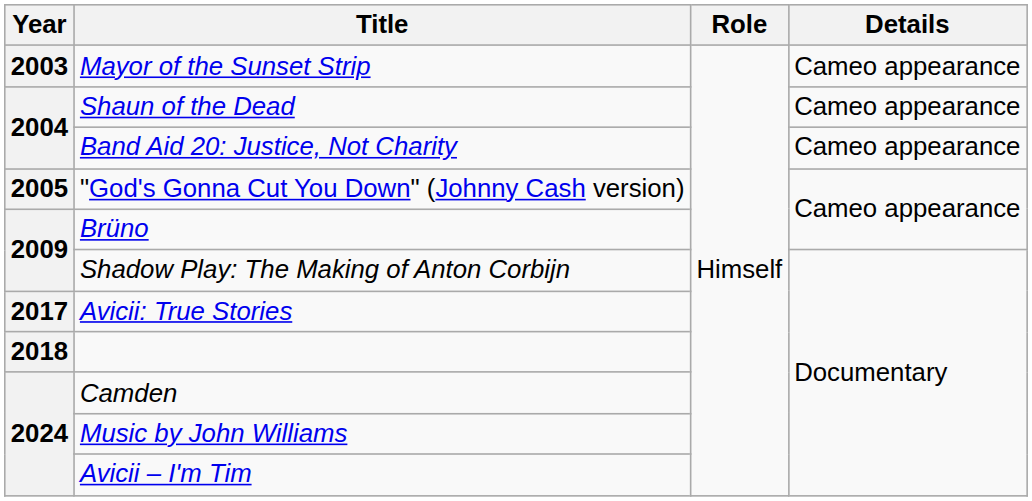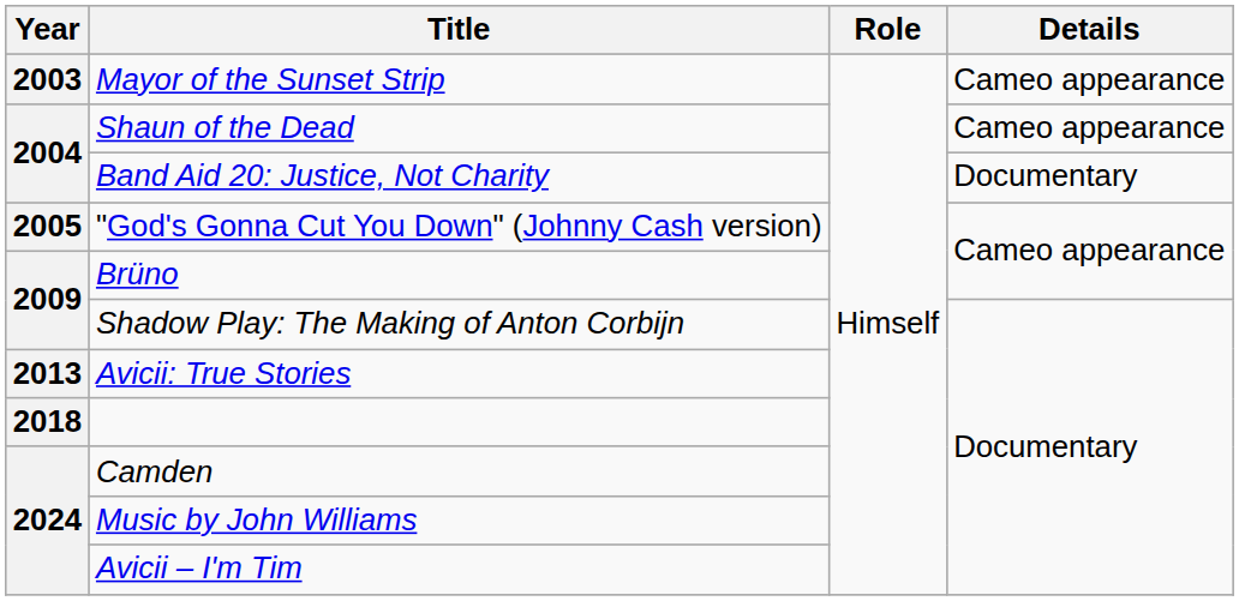 <table class="wikitable sortable plainrowheaders">
 <tr>
 <th scope="col">Year</th>
 <th scope="col">Title</th>
 <th scope="col" class="unsortable">Role</th>
 <th scope="col" class="unsortable">Details</th>
 </tr>
 <tr>
 <th scope="row" style="text-align:center;">2003</th>
 <td><em><a href='#'>Mayor of the Sunset Strip</a></em></td>
 <td rowspan="11">Himself</td>
 <td>Cameo appearance</td>
 </tr>
 <tr>
 <th rowspan="2" scope="rowgroup" style="text-align:center;">2004</th>
 <td><em><a href='#'>Shaun of the Dead</a></em></td>
 <td>Cameo appearance</td>
 </tr>
 <tr>
 <td><em><a href='#'>Band Aid 20: Justice, Not Charity</a></em></td>
-<td>Cameo appearance</td>
+<td>Documentary</td>
 </tr>
 <tr>
 <th scope="row" style="text-align:center;">2005</th>
 <td>"<a href='#'>God's Gonna Cut You Down</a>" (<a href='#'>Johnny Cash</a> version)</td>
 <td rowspan="2">Cameo appearance</td>
 </tr>
 <tr>
 <th rowspan="2" scope="rowgroup" style="text-align:center;">2009</th>
 <td><em><a href='#'>Brüno</a></em></td>
 </tr>
 <tr>
 <td><em>Shadow Play: The Making of Anton Corbijn</em></td>
 <td rowspan="6">Documentary</td>
 </tr>
 <tr>
-<th scope="row" style="text-align:center;">2017</th>
+<th scope="row" style="text-align:center;">2013</th>
 <td><em><a href='#'>Avicii: True Stories</a></em></td>
 </tr>
 <tr>
 <th scope="row" style="text-align:center;">2018</th>
 <td></td>
 </tr>
 <tr>
 <th rowspan="3" scope="rowgroup" style="text-align:center;">2024</th>
 <td><em>Camden</em></td>
 </tr>
 <tr>
 <td><em><a href='#'>Music by John Williams</a></em></td>
 </tr>
 <tr>
 <td><em><a href='#'>Avicii – I'm Tim</a></em></td>
 </tr>
 </table>
